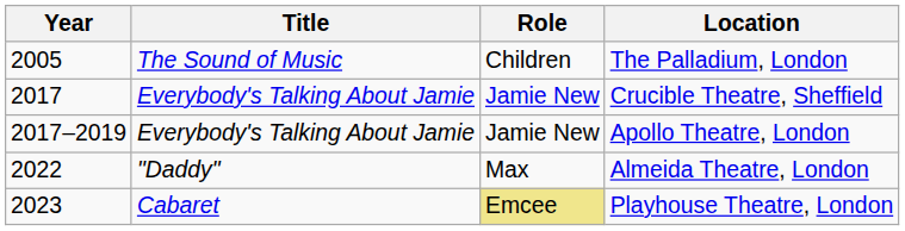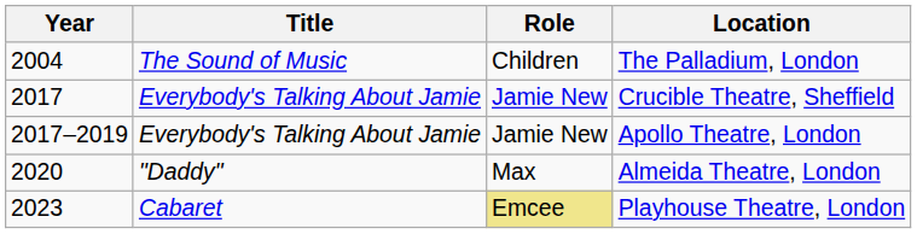 <table class="wikitable">
 <tr>
 <th>Year</th>
 <th>Title</th>
 <th>Role</th>
 <th>Location</th>
 </tr>
 <tr>
-<td>2005</td>
+<td>2004</td>
 <td><em><a href='#'>The Sound of Music</a></em></td>
 <td>Children</td>
 <td><a href='#'>The Palladium</a>, <a href='#'>London</a></td>
 </tr>
 <tr>
 <td>2017</td>
 <td><em><a href='#'>Everybody's Talking About Jamie</a></em></td>
 <td><a href='#'>Jamie New</a></td>
 <td><a href='#'>Crucible Theatre</a>, <a href='#'>Sheffield</a></td>
 </tr>
 <tr>
 <td>2017–2019</td>
 <td><em>Everybody's Talking About Jamie</em></td>
 <td>Jamie New</td>
 <td><a href='#'>Apollo Theatre</a>, <a href='#'>London</a></td>
 </tr>
 <tr>
-<td>2022</td>
+<td>2020</td>
 <td><em>"Daddy"</em></td>
 <td>Max</td>
 <td><a href='#'>Almeida Theatre</a>, <a href='#'>London</a></td>
 </tr>
 <tr>
 <td>2023</td>
 <td><em><a href='#'>Cabaret</a></em></td>
 <td style="background: khaki;">Emcee</td>
 <td><a href='#'>Playhouse Theatre</a>, <a href='#'>London</a></td>
 </tr>
 </table>
